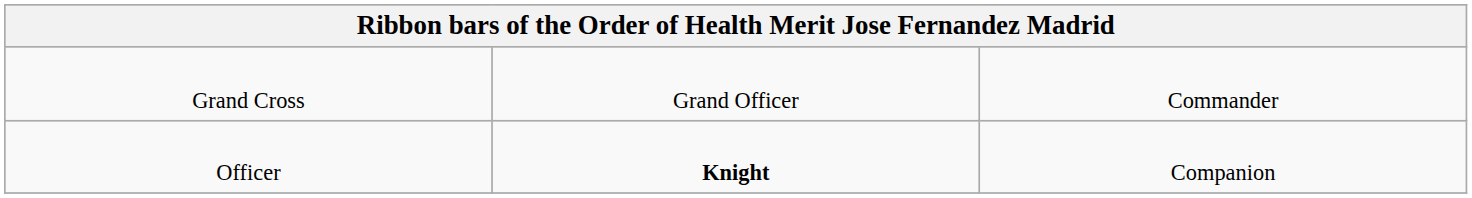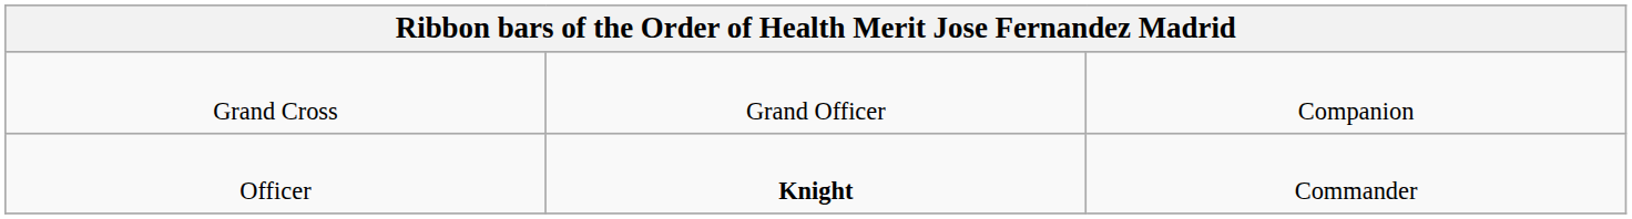 <table align=center class=wikitable width=55%>
 <tr>
 <th colspan=6>Ribbon bars of the Order of Health Merit Jose Fernandez Madrid</th>
 </tr>
 <tr>
 <td width=25% valign=top align=center><br><small>Grand Cross</small></td>
 <td width=25% valign=top align=center><br><small>Grand Officer</small></td>
-<td width=25% valign=top align=center><br><small>Commander</small></td>
+<td width=25% valign=top align=center><br><small>Companion</small></td>
 </tr>
 <tr>
 <td width=25% valign=top align=center><br><small>Officer</small></td>
 <td width=25% valign=top align=center><strong><br><small>Knight</small></strong></td>
-<td width=25% valign=top align=center><br><small>Companion</small></td>
+<td width=25% valign=top align=center><br><small>Commander</small></td>
 </tr>
 </table>
